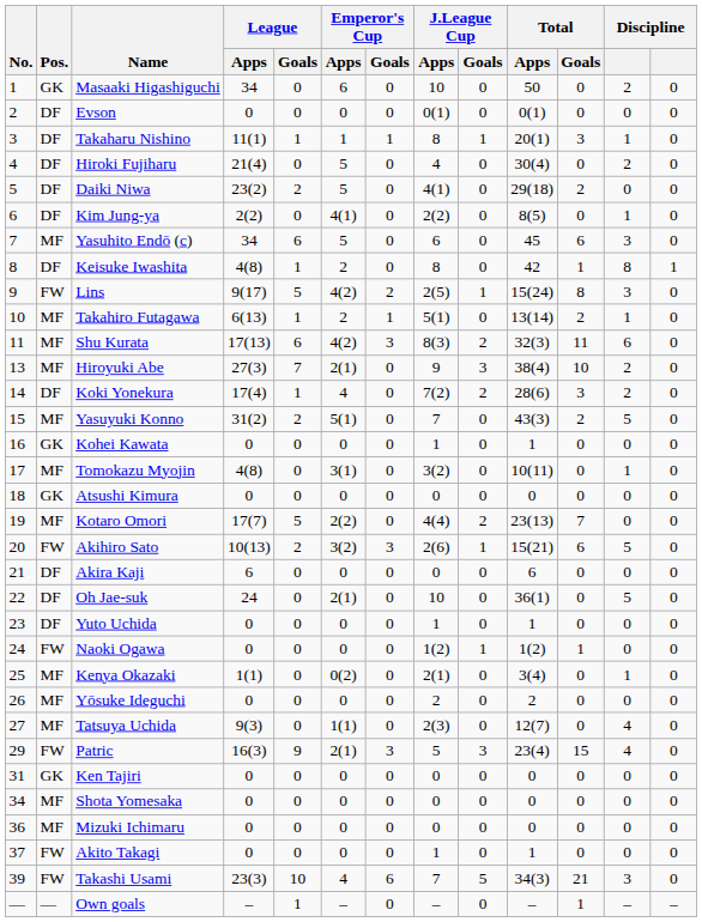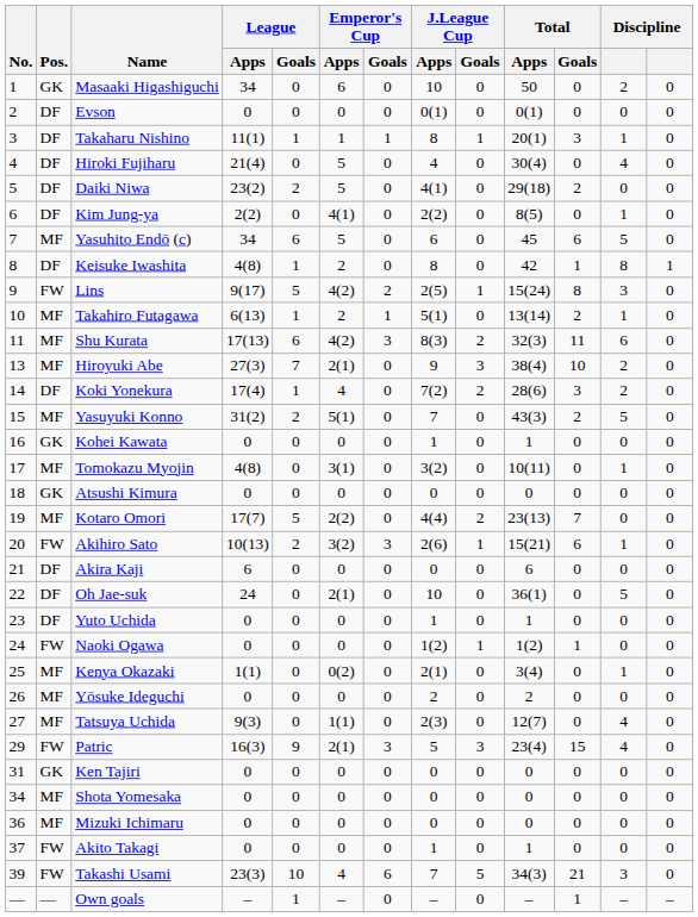 <table class="wikitable" style="text-align:center">
 <tr>
 <th rowspan="2" valign="bottom">No.</th>
 <th rowspan="2" valign="bottom">Pos.</th>
 <th rowspan="2" valign="bottom">Name</th>
 <th colspan="2" width="85"><a href='#'>League</a></th>
 <th colspan="2" width="85"><a href='#'>Emperor's Cup</a></th>
 <th colspan="2" width="85"><a href='#'>J.League Cup</a></th>
 <th colspan="2" width="85">Total</th>
 <th colspan="2" width="85">Discipline</th>
 </tr>
 <tr>
 <th>Apps</th>
 <th>Goals</th>
 <th>Apps</th>
 <th>Goals</th>
 <th>Apps</th>
 <th>Goals</th>
 <th>Apps</th>
 <th>Goals</th>
 <th></th>
 <th></th>
 </tr>
 <tr>
 <td align="left">1</td>
 <td align="left">GK</td>
 <td align="left"> <a href='#'>Masaaki Higashiguchi</a></td>
 <td>34</td>
 <td>0</td>
 <td>6</td>
 <td>0</td>
 <td>10</td>
 <td>0</td>
 <td>50</td>
 <td>0</td>
 <td>2</td>
 <td>0</td>
 </tr>
 <tr>
 <td align="left">2</td>
 <td align="left">DF</td>
 <td align="left"> <a href='#'>Evson</a></td>
 <td>0</td>
 <td>0</td>
 <td>0</td>
 <td>0</td>
 <td>0(1)</td>
 <td>0</td>
 <td>0(1)</td>
 <td>0</td>
 <td>0</td>
 <td>0</td>
 </tr>
 <tr>
 <td align="left">3</td>
 <td align="left">DF</td>
 <td align="left"> <a href='#'>Takaharu Nishino</a></td>
 <td>11(1)</td>
 <td>1</td>
 <td>1</td>
 <td>1</td>
 <td>8</td>
 <td>1</td>
 <td>20(1)</td>
 <td>3</td>
 <td>1</td>
 <td>0</td>
 </tr>
 <tr>
 <td align="left">4</td>
 <td align="left">DF</td>
 <td align="left"> <a href='#'>Hiroki Fujiharu</a></td>
 <td>21(4)</td>
 <td>0</td>
 <td>5</td>
 <td>0</td>
 <td>4</td>
 <td>0</td>
 <td>30(4)</td>
 <td>0</td>
-<td>2</td>
+<td>4</td>
 <td>0</td>
 </tr>
 <tr>
 <td align="left">5</td>
 <td align="left">DF</td>
 <td align="left"> <a href='#'>Daiki Niwa</a></td>
 <td>23(2)</td>
 <td>2</td>
 <td>5</td>
 <td>0</td>
 <td>4(1)</td>
 <td>0</td>
 <td>29(18)</td>
 <td>2</td>
 <td>0</td>
 <td>0</td>
 </tr>
 <tr>
 <td align="left">6</td>
 <td align="left">DF</td>
 <td align="left"> <a href='#'>Kim Jung-ya</a></td>
 <td>2(2)</td>
 <td>0</td>
 <td>4(1)</td>
 <td>0</td>
 <td>2(2)</td>
 <td>0</td>
 <td>8(5)</td>
 <td>0</td>
 <td>1</td>
 <td>0</td>
 </tr>
 <tr>
 <td align="left">7</td>
 <td align="left">MF</td>
 <td align="left"> <a href='#'>Yasuhito Endō</a> (<a href='#'>c</a>)</td>
 <td>34</td>
 <td>6</td>
 <td>5</td>
 <td>0</td>
 <td>6</td>
 <td>0</td>
 <td>45</td>
 <td>6</td>
-<td>3</td>
+<td>5</td>
 <td>0</td>
 </tr>
 <tr>
 <td align="left">8</td>
 <td align="left">DF</td>
 <td align="left"> <a href='#'>Keisuke Iwashita</a></td>
 <td>4(8)</td>
 <td>1</td>
 <td>2</td>
 <td>0</td>
 <td>8</td>
 <td>0</td>
 <td>42</td>
 <td>1</td>
 <td>8</td>
 <td>1</td>
 </tr>
 <tr>
 <td align="left">9</td>
 <td align="left">FW</td>
 <td align="left"> <a href='#'>Lins</a></td>
 <td>9(17)</td>
 <td>5</td>
 <td>4(2)</td>
 <td>2</td>
 <td>2(5)</td>
 <td>1</td>
 <td>15(24)</td>
 <td>8</td>
 <td>3</td>
 <td>0</td>
 </tr>
 <tr>
 <td align="left">10</td>
 <td align="left">MF</td>
 <td align="left"> <a href='#'>Takahiro Futagawa</a></td>
 <td>6(13)</td>
 <td>1</td>
 <td>2</td>
 <td>1</td>
 <td>5(1)</td>
 <td>0</td>
 <td>13(14)</td>
 <td>2</td>
 <td>1</td>
 <td>0</td>
 </tr>
 <tr>
 <td align="left">11</td>
 <td align="left">MF</td>
 <td align="left"> <a href='#'>Shu Kurata</a></td>
 <td>17(13)</td>
 <td>6</td>
 <td>4(2)</td>
 <td>3</td>
 <td>8(3)</td>
 <td>2</td>
 <td>32(3)</td>
 <td>11</td>
 <td>6</td>
 <td>0</td>
 </tr>
 <tr>
 <td align="left">13</td>
 <td align="left">MF</td>
 <td align="left"> <a href='#'>Hiroyuki Abe</a></td>
 <td>27(3)</td>
 <td>7</td>
 <td>2(1)</td>
 <td>0</td>
 <td>9</td>
 <td>3</td>
 <td>38(4)</td>
 <td>10</td>
 <td>2</td>
 <td>0</td>
 </tr>
 <tr>
 <td align="left">14</td>
 <td align="left">DF</td>
 <td align="left"> <a href='#'>Koki Yonekura</a></td>
 <td>17(4)</td>
 <td>1</td>
 <td>4</td>
 <td>0</td>
 <td>7(2)</td>
 <td>2</td>
 <td>28(6)</td>
 <td>3</td>
 <td>2</td>
 <td>0</td>
 </tr>
 <tr>
 <td align="left">15</td>
 <td align="left">MF</td>
 <td align="left"> <a href='#'>Yasuyuki Konno</a></td>
 <td>31(2)</td>
 <td>2</td>
 <td>5(1)</td>
 <td>0</td>
 <td>7</td>
 <td>0</td>
 <td>43(3)</td>
 <td>2</td>
 <td>5</td>
 <td>0</td>
 </tr>
 <tr>
 <td align="left">16</td>
 <td align="left">GK</td>
 <td align="left"> <a href='#'>Kohei Kawata</a></td>
 <td>0</td>
 <td>0</td>
 <td>0</td>
 <td>0</td>
 <td>1</td>
 <td>0</td>
 <td>1</td>
 <td>0</td>
 <td>0</td>
 <td>0</td>
 </tr>
 <tr>
 <td align="left">17</td>
 <td align="left">MF</td>
 <td align="left"> <a href='#'>Tomokazu Myojin</a></td>
 <td>4(8)</td>
 <td>0</td>
 <td>3(1)</td>
 <td>0</td>
 <td>3(2)</td>
 <td>0</td>
 <td>10(11)</td>
 <td>0</td>
 <td>1</td>
 <td>0</td>
 </tr>
 <tr>
 <td align="left">18</td>
 <td align="left">GK</td>
 <td align="left"> <a href='#'>Atsushi Kimura</a></td>
 <td>0</td>
 <td>0</td>
 <td>0</td>
 <td>0</td>
 <td>0</td>
 <td>0</td>
 <td>0</td>
 <td>0</td>
 <td>0</td>
 <td>0</td>
 </tr>
 <tr>
 <td align="left">19</td>
 <td align="left">MF</td>
 <td align="left"> <a href='#'>Kotaro Omori</a></td>
 <td>17(7)</td>
 <td>5</td>
 <td>2(2)</td>
 <td>0</td>
 <td>4(4)</td>
 <td>2</td>
 <td>23(13)</td>
 <td>7</td>
 <td>0</td>
 <td>0</td>
 </tr>
 <tr>
 <td align="left">20</td>
 <td align="left">FW</td>
 <td align="left"> <a href='#'>Akihiro Sato</a></td>
 <td>10(13)</td>
 <td>2</td>
 <td>3(2)</td>
 <td>3</td>
 <td>2(6)</td>
 <td>1</td>
 <td>15(21)</td>
 <td>6</td>
-<td>5</td>
+<td>1</td>
 <td>0</td>
 </tr>
 <tr>
 <td align="left">21</td>
 <td align="left">DF</td>
 <td align="left"> <a href='#'>Akira Kaji</a></td>
 <td>6</td>
 <td>0</td>
 <td>0</td>
 <td>0</td>
 <td>0</td>
 <td>0</td>
 <td>6</td>
 <td>0</td>
 <td>0</td>
 <td>0</td>
 </tr>
 <tr>
 <td align="left">22</td>
 <td align="left">DF</td>
 <td align="left"> <a href='#'>Oh Jae-suk</a></td>
 <td>24</td>
 <td>0</td>
 <td>2(1)</td>
 <td>0</td>
 <td>10</td>
 <td>0</td>
 <td>36(1)</td>
 <td>0</td>
 <td>5</td>
 <td>0</td>
 </tr>
 <tr>
 <td align="left">23</td>
 <td align="left">DF</td>
 <td align="left"> <a href='#'>Yuto Uchida</a></td>
 <td>0</td>
 <td>0</td>
 <td>0</td>
 <td>0</td>
 <td>1</td>
 <td>0</td>
 <td>1</td>
 <td>0</td>
 <td>0</td>
 <td>0</td>
 </tr>
 <tr>
 <td align="left">24</td>
 <td align="left">FW</td>
 <td align="left"> <a href='#'>Naoki Ogawa</a></td>
 <td>0</td>
 <td>0</td>
 <td>0</td>
 <td>0</td>
 <td>1(2)</td>
 <td>1</td>
 <td>1(2)</td>
 <td>1</td>
 <td>0</td>
 <td>0</td>
 </tr>
 <tr>
 <td align="left">25</td>
 <td align="left">MF</td>
 <td align="left"> <a href='#'>Kenya Okazaki</a></td>
 <td>1(1)</td>
 <td>0</td>
 <td>0(2)</td>
 <td>0</td>
 <td>2(1)</td>
 <td>0</td>
 <td>3(4)</td>
 <td>0</td>
 <td>1</td>
 <td>0</td>
 </tr>
 <tr>
 <td align="left">26</td>
 <td align="left">MF</td>
 <td align="left"> <a href='#'>Yōsuke Ideguchi</a></td>
 <td>0</td>
 <td>0</td>
 <td>0</td>
 <td>0</td>
 <td>2</td>
 <td>0</td>
 <td>2</td>
 <td>0</td>
 <td>0</td>
 <td>0</td>
 </tr>
 <tr>
 <td align="left">27</td>
 <td align="left">MF</td>
 <td align="left"> <a href='#'>Tatsuya Uchida</a></td>
 <td>9(3)</td>
 <td>0</td>
 <td>1(1)</td>
 <td>0</td>
 <td>2(3)</td>
 <td>0</td>
 <td>12(7)</td>
 <td>0</td>
 <td>4</td>
 <td>0</td>
 </tr>
 <tr>
 <td align="left">29</td>
 <td align="left">FW</td>
 <td align="left"> <a href='#'>Patric</a></td>
 <td>16(3)</td>
 <td>9</td>
 <td>2(1)</td>
 <td>3</td>
 <td>5</td>
 <td>3</td>
 <td>23(4)</td>
 <td>15</td>
 <td>4</td>
 <td>0</td>
 </tr>
 <tr>
 <td align="left">31</td>
 <td align="left">GK</td>
 <td align="left"> <a href='#'>Ken Tajiri</a></td>
 <td>0</td>
 <td>0</td>
 <td>0</td>
 <td>0</td>
 <td>0</td>
 <td>0</td>
 <td>0</td>
 <td>0</td>
 <td>0</td>
 <td>0</td>
 </tr>
 <tr>
 <td align="left">34</td>
 <td align="left">MF</td>
 <td align="left"> <a href='#'>Shota Yomesaka</a></td>
 <td>0</td>
 <td>0</td>
 <td>0</td>
 <td>0</td>
 <td>0</td>
 <td>0</td>
 <td>0</td>
 <td>0</td>
 <td>0</td>
 <td>0</td>
 </tr>
 <tr>
 <td align="left">36</td>
 <td align="left">MF</td>
 <td align="left"> <a href='#'>Mizuki Ichimaru</a></td>
 <td>0</td>
 <td>0</td>
 <td>0</td>
 <td>0</td>
 <td>0</td>
 <td>0</td>
 <td>0</td>
 <td>0</td>
 <td>0</td>
 <td>0</td>
 </tr>
 <tr>
 <td align="left">37</td>
 <td align="left">FW</td>
 <td align="left"> <a href='#'>Akito Takagi</a></td>
 <td>0</td>
 <td>0</td>
 <td>0</td>
 <td>0</td>
 <td>1</td>
 <td>0</td>
 <td>1</td>
 <td>0</td>
 <td>0</td>
 <td>0</td>
 </tr>
 <tr>
 <td align="left">39</td>
 <td align="left">FW</td>
 <td align="left"> <a href='#'>Takashi Usami</a></td>
 <td>23(3)</td>
 <td>10</td>
 <td>4</td>
 <td>6</td>
 <td>7</td>
 <td>5</td>
 <td>34(3)</td>
 <td>21</td>
 <td>3</td>
 <td>0</td>
 </tr>
 <tr>
 <td align="left">—</td>
 <td align="left">—</td>
 <td align="left"><a href='#'>Own goals</a></td>
 <td>–</td>
 <td>1</td>
 <td>–</td>
 <td>0</td>
 <td>–</td>
 <td>0</td>
 <td>–</td>
 <td>1</td>
 <td>–</td>
 <td>–</td>
 </tr>
 </table>
